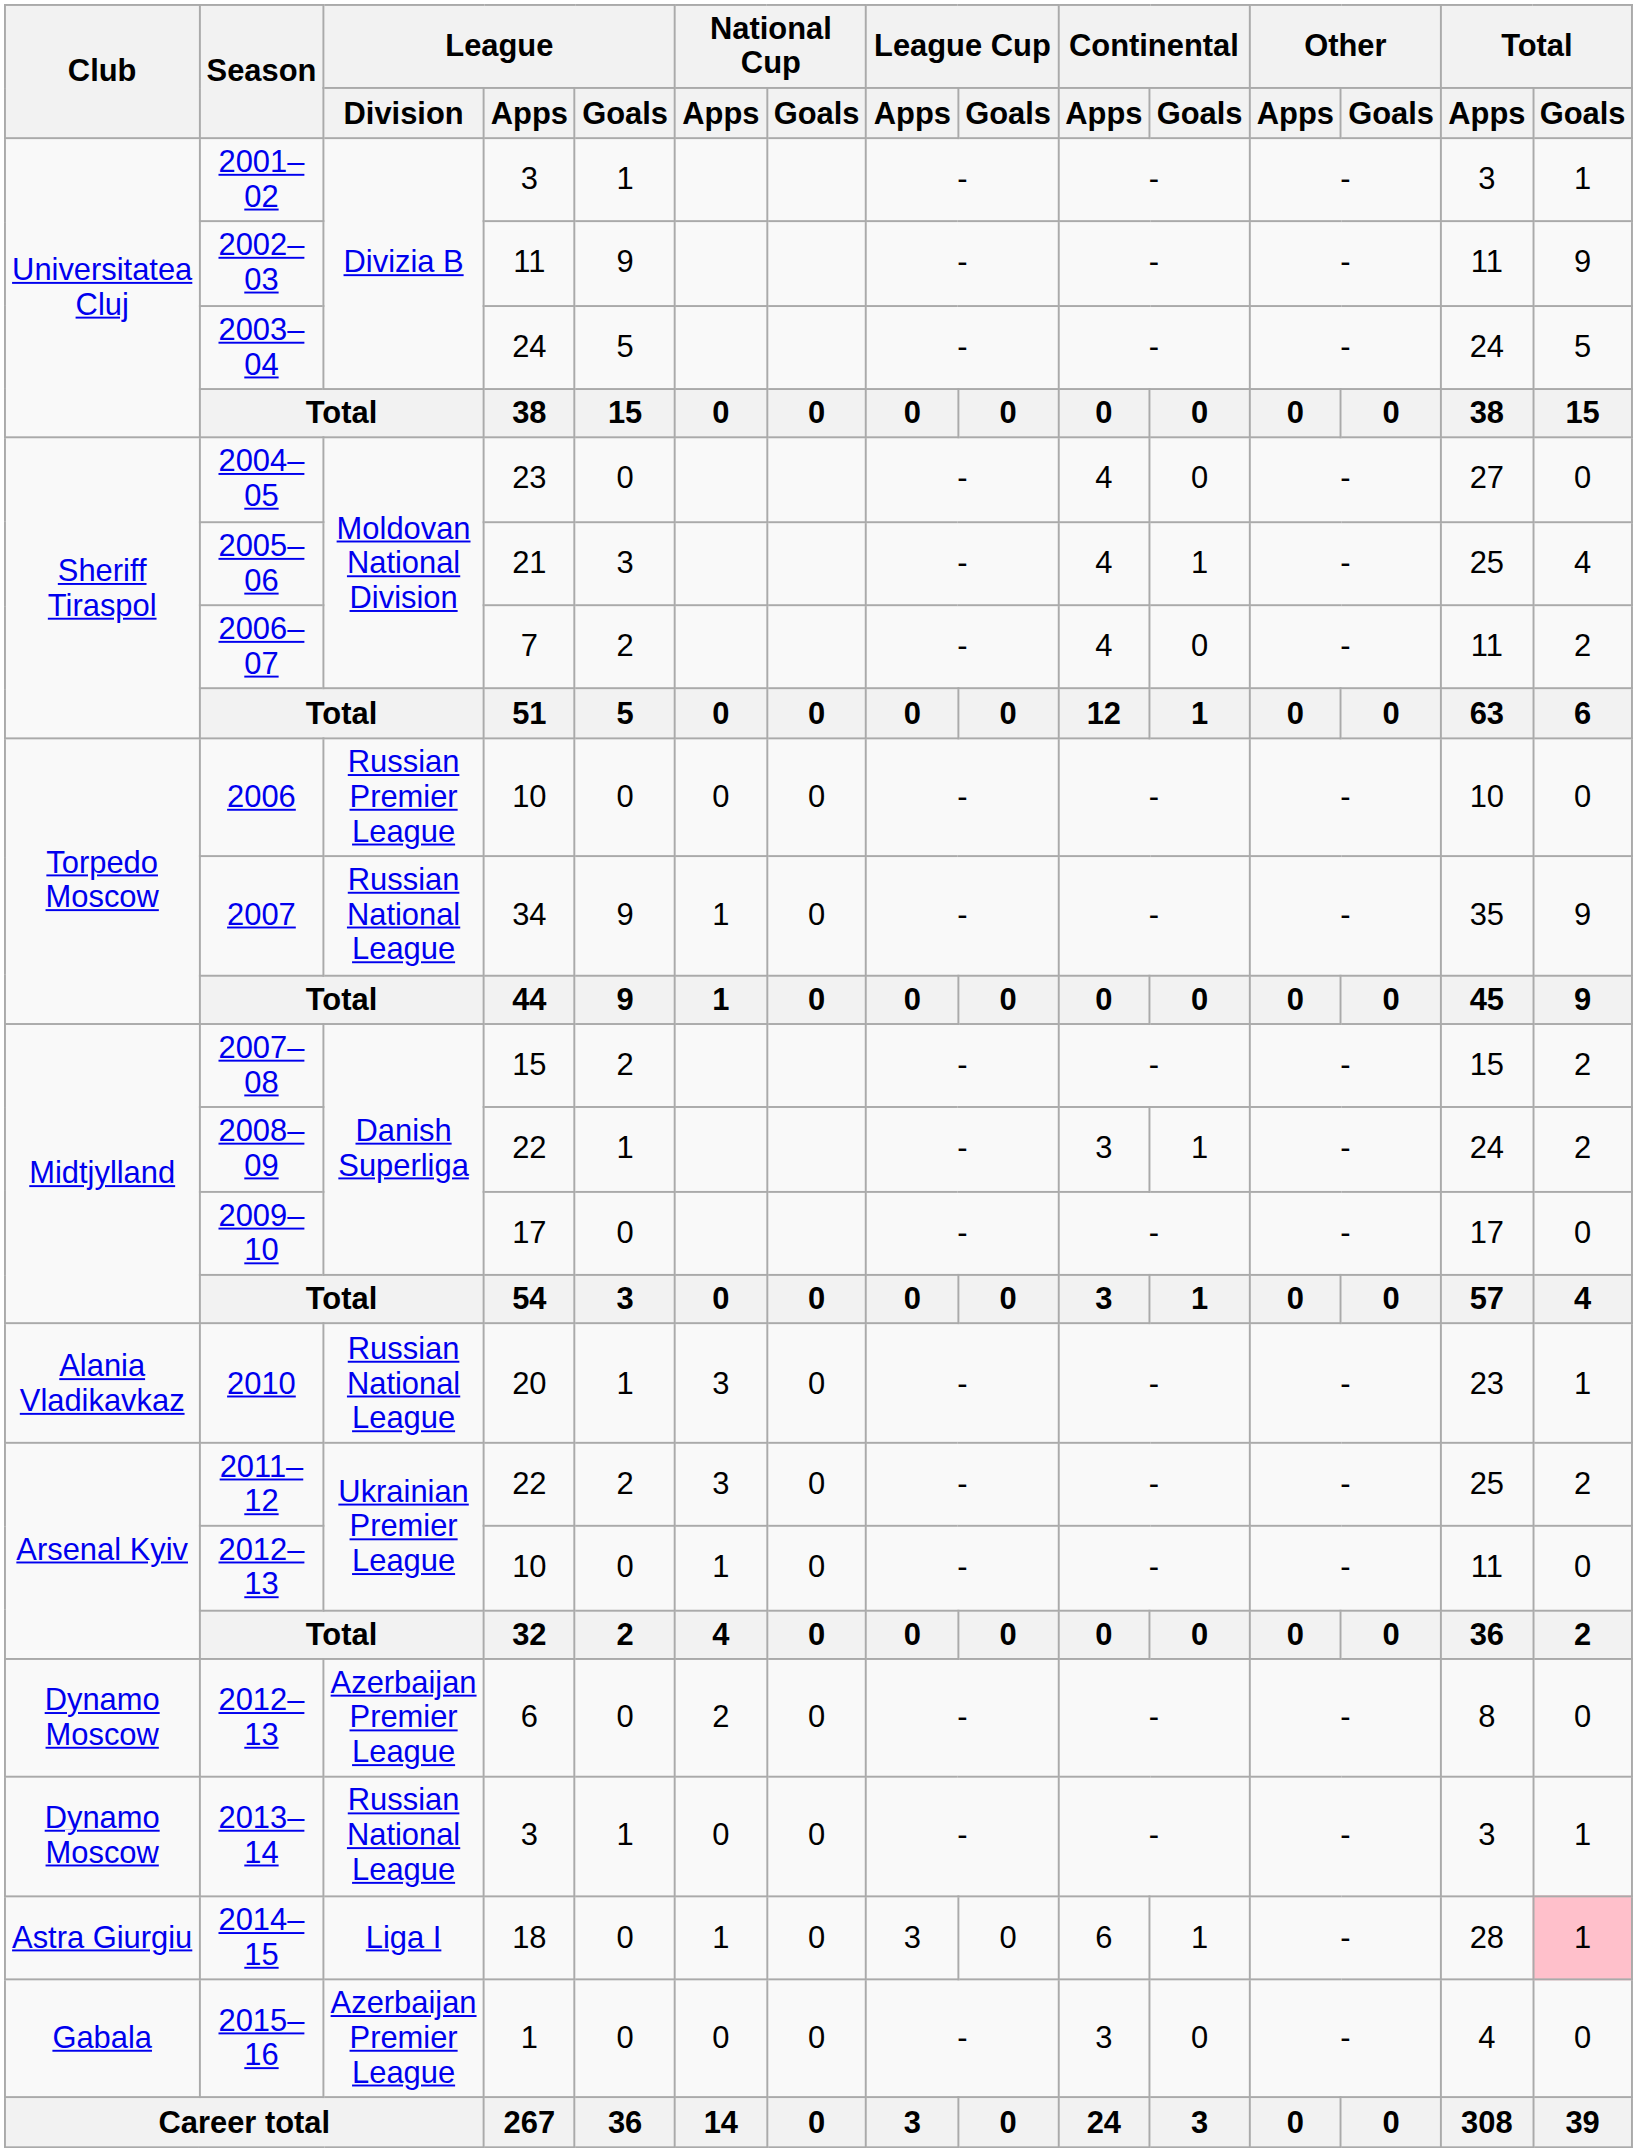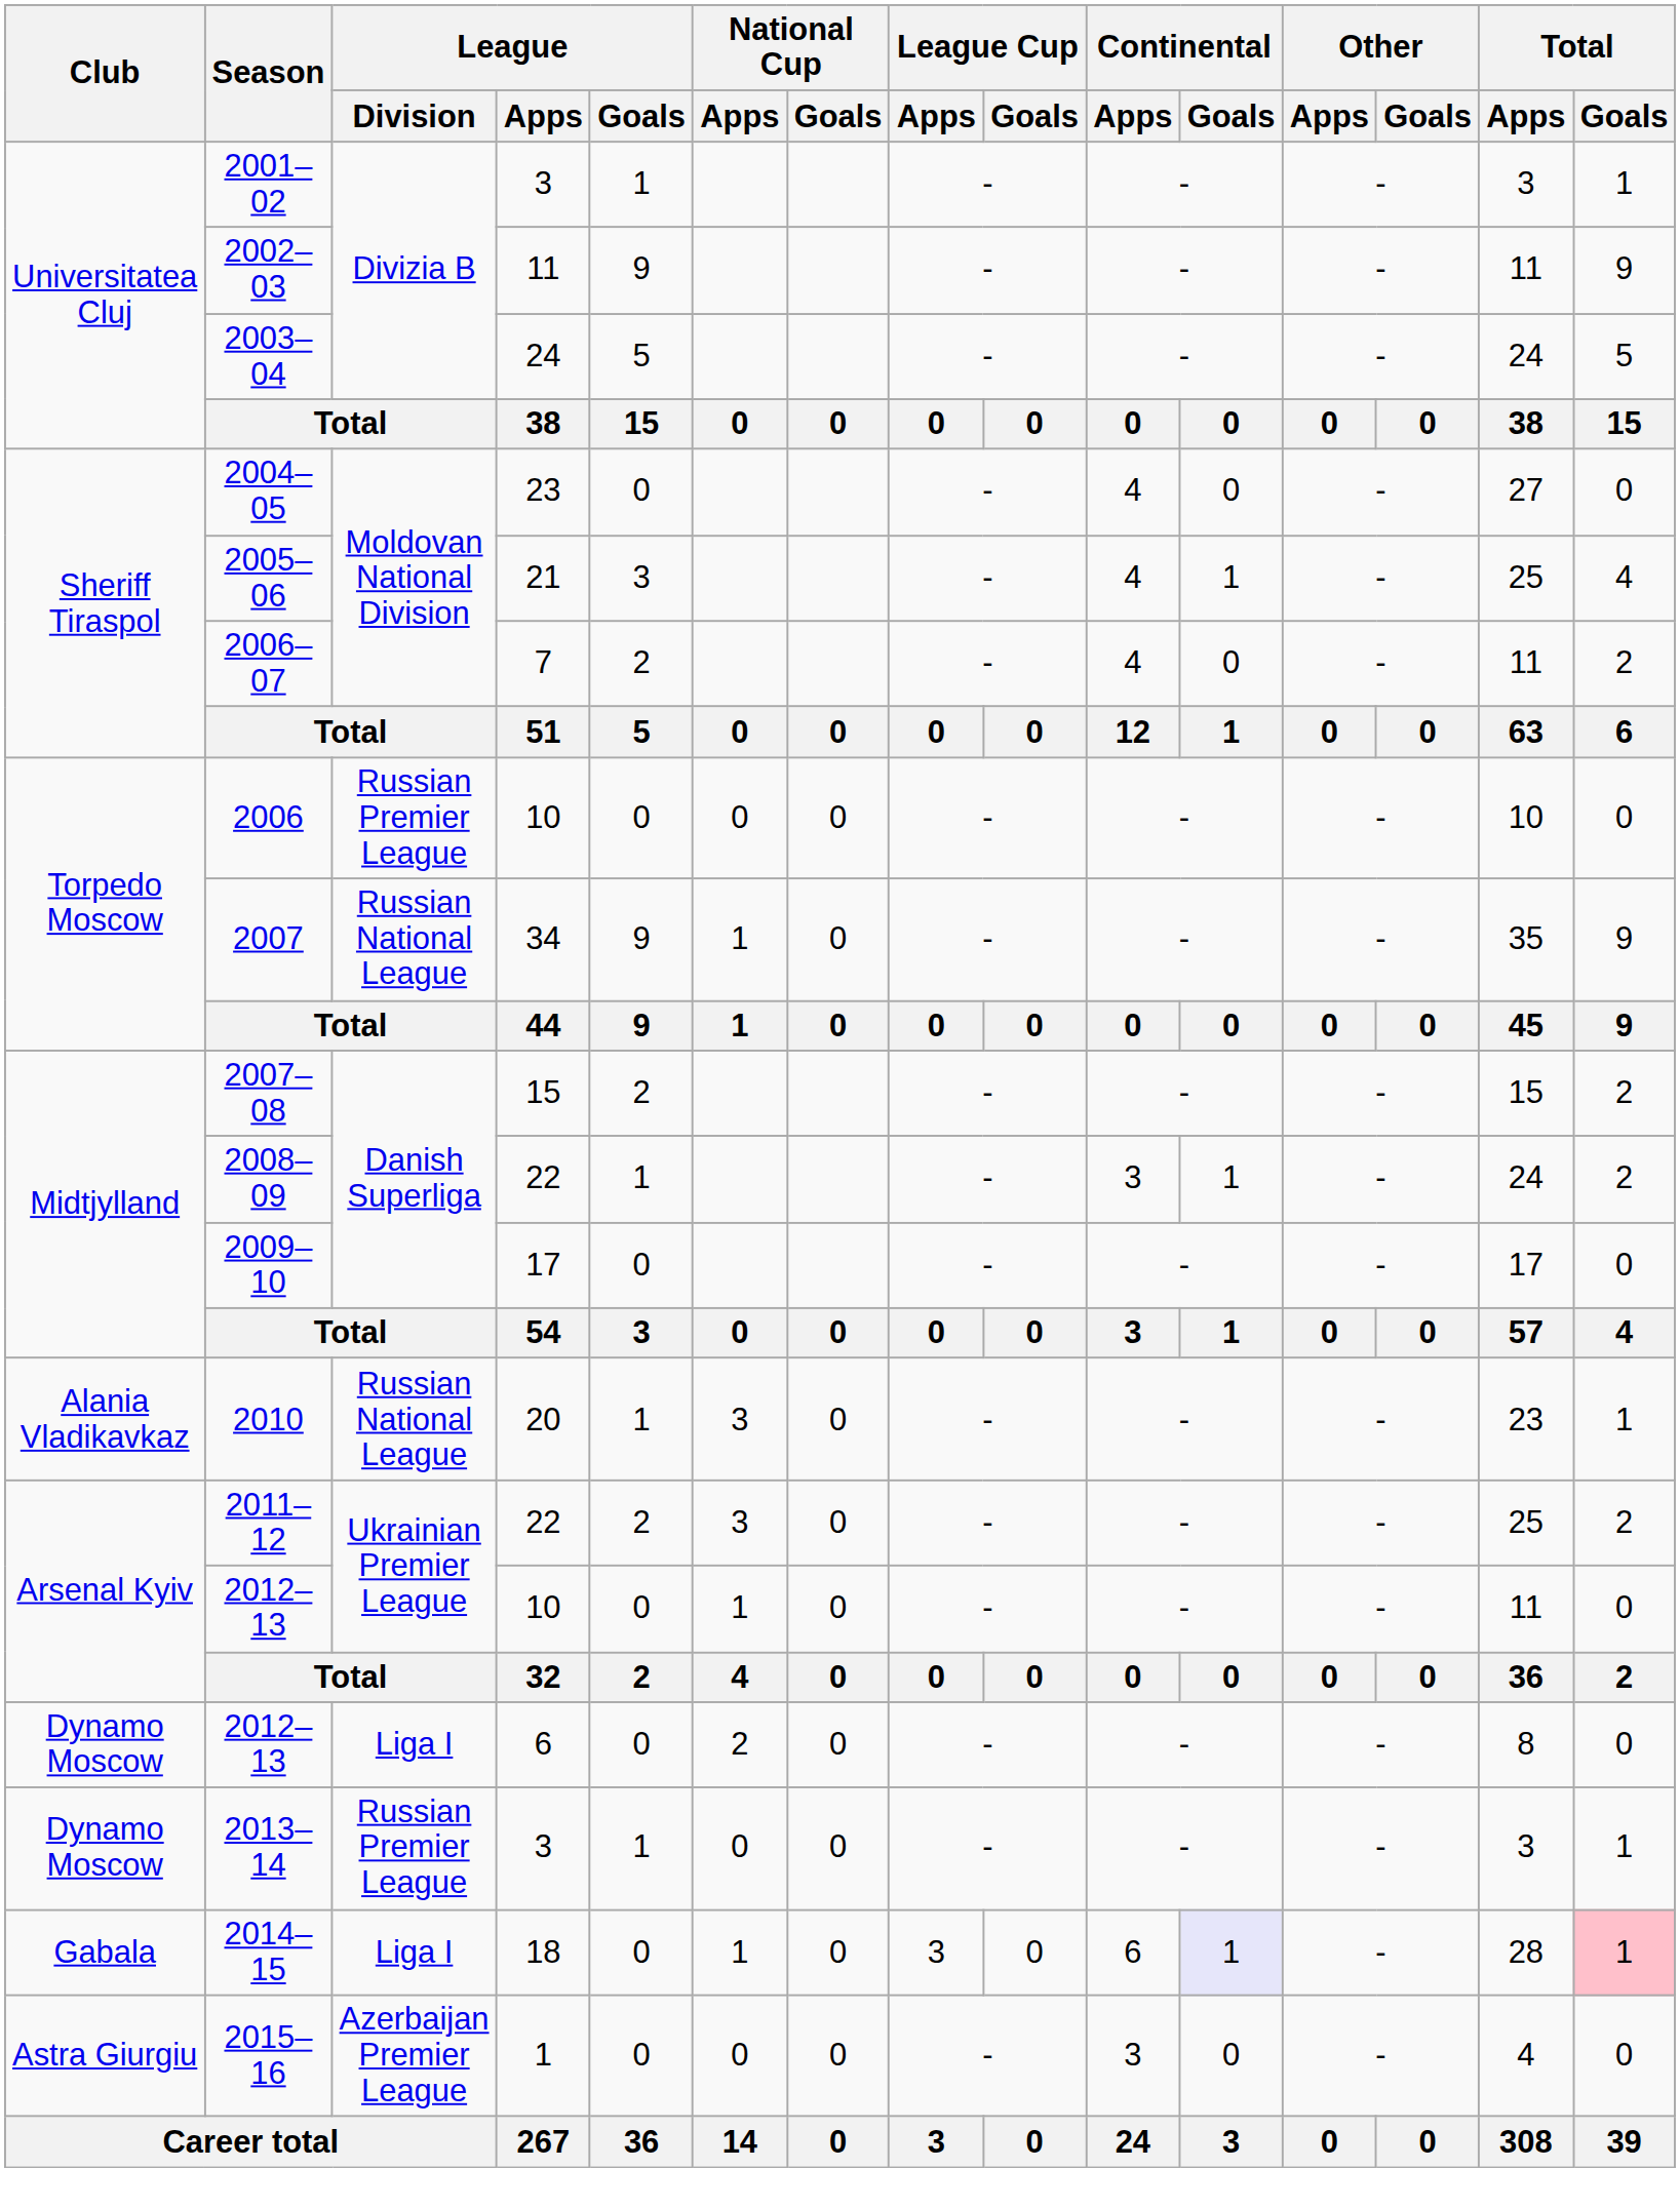 <table class="wikitable" style="text-align: center;">
 <tr>
 <th rowspan="2">Club</th>
 <th rowspan="2">Season</th>
 <th colspan="3">League</th>
 <th colspan="2">National Cup</th>
 <th colspan="2">League Cup</th>
 <th colspan="2">Continental</th>
 <th colspan="2">Other</th>
 <th colspan="2">Total</th>
 </tr>
 <tr>
 <th>Division</th>
 <th>Apps</th>
 <th>Goals</th>
 <th>Apps</th>
 <th>Goals</th>
 <th>Apps</th>
 <th>Goals</th>
 <th>Apps</th>
 <th>Goals</th>
 <th>Apps</th>
 <th>Goals</th>
 <th>Apps</th>
 <th>Goals</th>
 </tr>
 <tr>
 <td rowspan="4" valign="center"><a href='#'>Universitatea Cluj</a></td>
 <td><a href='#'>2001–02</a></td>
 <td rowspan="3" valign="center"><a href='#'>Divizia B</a></td>
 <td>3</td>
 <td>1</td>
 <td></td>
 <td></td>
 <td colspan="2">-</td>
 <td colspan="2">-</td>
 <td colspan="2">-</td>
 <td>3</td>
 <td>1</td>
 </tr>
 <tr>
 <td><a href='#'>2002–03</a></td>
 <td>11</td>
 <td>9</td>
 <td></td>
 <td></td>
 <td colspan="2">-</td>
 <td colspan="2">-</td>
 <td colspan="2">-</td>
 <td>11</td>
 <td>9</td>
 </tr>
 <tr>
 <td><a href='#'>2003–04</a></td>
 <td>24</td>
 <td>5</td>
 <td></td>
 <td></td>
 <td colspan="2">-</td>
 <td colspan="2">-</td>
 <td colspan="2">-</td>
 <td>24</td>
 <td>5</td>
 </tr>
 <tr>
 <th colspan="2">Total</th>
 <th>38</th>
 <th>15</th>
 <th>0</th>
 <th>0</th>
 <th>0</th>
 <th>0</th>
 <th>0</th>
 <th>0</th>
 <th>0</th>
 <th>0</th>
 <th>38</th>
 <th>15</th>
 </tr>
 <tr>
 <td rowspan="4" valign="center"><a href='#'>Sheriff Tiraspol</a></td>
 <td><a href='#'>2004–05</a></td>
 <td rowspan="3" valign="center"><a href='#'>Moldovan National Division</a></td>
 <td>23</td>
 <td>0</td>
 <td></td>
 <td></td>
 <td colspan="2">-</td>
 <td>4</td>
 <td>0</td>
 <td colspan="2">-</td>
 <td>27</td>
 <td>0</td>
 </tr>
 <tr>
 <td><a href='#'>2005–06</a></td>
 <td>21</td>
 <td>3</td>
 <td></td>
 <td></td>
 <td colspan="2">-</td>
 <td>4</td>
 <td>1</td>
 <td colspan="2">-</td>
 <td>25</td>
 <td>4</td>
 </tr>
 <tr>
 <td><a href='#'>2006–07</a></td>
 <td>7</td>
 <td>2</td>
 <td></td>
 <td></td>
 <td colspan="2">-</td>
 <td>4</td>
 <td>0</td>
 <td colspan="2">-</td>
 <td>11</td>
 <td>2</td>
 </tr>
 <tr>
 <th colspan="2">Total</th>
 <th>51</th>
 <th>5</th>
 <th>0</th>
 <th>0</th>
 <th>0</th>
 <th>0</th>
 <th>12</th>
 <th>1</th>
 <th>0</th>
 <th>0</th>
 <th>63</th>
 <th>6</th>
 </tr>
 <tr>
 <td rowspan="3" valign="center"><a href='#'>Torpedo Moscow</a></td>
 <td><a href='#'>2006</a></td>
 <td rowspan="1" valign="center"><a href='#'>Russian Premier League</a></td>
 <td>10</td>
 <td>0</td>
 <td>0</td>
 <td>0</td>
 <td colspan="2">-</td>
 <td colspan="2">-</td>
 <td colspan="2">-</td>
 <td>10</td>
 <td>0</td>
 </tr>
 <tr>
 <td><a href='#'>2007</a></td>
 <td rowspan="1" valign="center"><a href='#'>Russian National League</a></td>
 <td>34</td>
 <td>9</td>
 <td>1</td>
 <td>0</td>
 <td colspan="2">-</td>
 <td colspan="2">-</td>
 <td colspan="2">-</td>
 <td>35</td>
 <td>9</td>
 </tr>
 <tr>
 <th colspan="2">Total</th>
 <th>44</th>
 <th>9</th>
 <th>1</th>
 <th>0</th>
 <th>0</th>
 <th>0</th>
 <th>0</th>
 <th>0</th>
 <th>0</th>
 <th>0</th>
 <th>45</th>
 <th>9</th>
 </tr>
 <tr>
 <td rowspan="4" valign="center"><a href='#'>Midtjylland</a></td>
 <td><a href='#'>2007–08</a></td>
 <td rowspan="3" valign="center"><a href='#'>Danish Superliga</a></td>
 <td>15</td>
 <td>2</td>
 <td></td>
 <td></td>
 <td colspan="2">-</td>
 <td colspan="2">-</td>
 <td colspan="2">-</td>
 <td>15</td>
 <td>2</td>
 </tr>
 <tr>
 <td><a href='#'>2008–09</a></td>
 <td>22</td>
 <td>1</td>
 <td></td>
 <td></td>
 <td colspan="2">-</td>
 <td>3</td>
 <td>1</td>
 <td colspan="2">-</td>
 <td>24</td>
 <td>2</td>
 </tr>
 <tr>
 <td><a href='#'>2009–10</a></td>
 <td>17</td>
 <td>0</td>
 <td></td>
 <td></td>
 <td colspan="2">-</td>
 <td colspan="2">-</td>
 <td colspan="2">-</td>
 <td>17</td>
 <td>0</td>
 </tr>
 <tr>
 <th colspan="2">Total</th>
 <th>54</th>
 <th>3</th>
 <th>0</th>
 <th>0</th>
 <th>0</th>
 <th>0</th>
 <th>3</th>
 <th>1</th>
 <th>0</th>
 <th>0</th>
 <th>57</th>
 <th>4</th>
 </tr>
 <tr>
 <td rowspan="1" valign="center"><a href='#'>Alania Vladikavkaz</a></td>
 <td><a href='#'>2010</a></td>
 <td rowspan="1" valign="center"><a href='#'>Russian National League</a></td>
 <td>20</td>
 <td>1</td>
 <td>3</td>
 <td>0</td>
 <td colspan="2">-</td>
 <td colspan="2">-</td>
 <td colspan="2">-</td>
 <td>23</td>
 <td>1</td>
 </tr>
 <tr>
 <td rowspan="3" valign="center"><a href='#'>Arsenal Kyiv</a></td>
 <td><a href='#'>2011–12</a></td>
 <td rowspan="2" valign="center"><a href='#'>Ukrainian Premier League</a></td>
 <td>22</td>
 <td>2</td>
 <td>3</td>
 <td>0</td>
 <td colspan="2">-</td>
 <td colspan="2">-</td>
 <td colspan="2">-</td>
 <td>25</td>
 <td>2</td>
 </tr>
 <tr>
 <td><a href='#'>2012–13</a></td>
 <td>10</td>
 <td>0</td>
 <td>1</td>
 <td>0</td>
 <td colspan="2">-</td>
 <td colspan="2">-</td>
 <td colspan="2">-</td>
 <td>11</td>
 <td>0</td>
 </tr>
 <tr>
 <th colspan="2">Total</th>
 <th>32</th>
 <th>2</th>
 <th>4</th>
 <th>0</th>
 <th>0</th>
 <th>0</th>
 <th>0</th>
 <th>0</th>
 <th>0</th>
 <th>0</th>
 <th>36</th>
 <th>2</th>
 </tr>
 <tr>
 <td rowspan="1" valign="center"><a href='#'>Dynamo Moscow</a></td>
 <td><a href='#'>2012–13</a></td>
-<td><a href='#'>Azerbaijan Premier League</a></td>
+<td><a href='#'>Liga I</a></td>
 <td>6</td>
 <td>0</td>
 <td>2</td>
 <td>0</td>
 <td colspan="2">-</td>
 <td colspan="2">-</td>
 <td colspan="2">-</td>
 <td>8</td>
 <td>0</td>
 </tr>
 <tr>
 <td rowspan="1" valign="center"><a href='#'>Dynamo Moscow</a></td>
 <td><a href='#'>2013–14</a></td>
-<td rowspan="1" valign="center"><a href='#'>Russian National League</a></td>
+<td><a href='#'>Russian Premier League</a></td>
 <td>3</td>
 <td>1</td>
 <td>0</td>
 <td>0</td>
 <td colspan="2">-</td>
 <td colspan="2">-</td>
 <td colspan="2">-</td>
 <td>3</td>
 <td>1</td>
 </tr>
 <tr>
-<td rowspan="1" valign="center"><a href='#'>Astra Giurgiu</a></td>
+<td rowspan="1" valign="center"><a href='#'>Gabala</a></td>
 <td><a href='#'>2014–15</a></td>
 <td><a href='#'>Liga I</a></td>
 <td>18</td>
 <td>0</td>
 <td>1</td>
 <td>0</td>
 <td>3</td>
 <td>0</td>
 <td>6</td>
-<td>1</td>
+<td style="background: lavender;">1</td>
 <td colspan="2">-</td>
 <td>28</td>
 <td style="background: pink;">1</td>
 </tr>
 <tr>
-<td rowspan="1" valign="center"><a href='#'>Gabala</a></td>
+<td rowspan="1" valign="center"><a href='#'>Astra Giurgiu</a></td>
 <td><a href='#'>2015–16</a></td>
 <td><a href='#'>Azerbaijan Premier League</a></td>
 <td>1</td>
 <td>0</td>
 <td>0</td>
 <td>0</td>
 <td colspan="2">-</td>
 <td>3</td>
 <td>0</td>
 <td colspan="2">-</td>
 <td>4</td>
 <td>0</td>
 </tr>
 <tr>
 <th colspan="3">Career total</th>
 <th>267</th>
 <th>36</th>
 <th>14</th>
 <th>0</th>
 <th>3</th>
 <th>0</th>
 <th>24</th>
 <th>3</th>
 <th>0</th>
 <th>0</th>
 <th>308</th>
 <th>39</th>
 </tr>
 </table>
